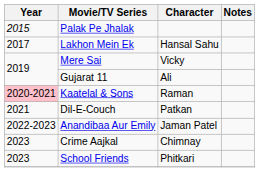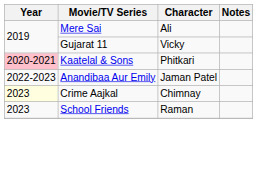 <table class="wikitable">
 <tr>
 <th scope="col">Year</th>
 <th scope="col">Movie/TV Series</th>
 <th scope="col">Character</th>
 <th scope="col">Notes</th>
 </tr>
 <tr>
-<td><em>2015</em></td>
-<td><a href='#'>Palak Pe Jhalak</a></td>
-<td></td>
-<td></td>
-</tr>
-<tr>
-<td>2017</td>
-<td><a href='#'>Lakhon Mein Ek</a></td>
-<td>Hansal Sahu</td>
-<td></td>
-</tr>
-<tr>
 <td rowspan="2">2019</td>
 <td><a href='#'>Mere Sai</a></td>
-<td>Vicky</td>
+<td>Ali</td>
 <td></td>
 </tr>
 <tr>
 <td>Gujarat 11</td>
-<td>Ali</td>
+<td>Vicky</td>
 <td></td>
 </tr>
 <tr>
 <td style="background: pink;">2020-2021</td>
 <td><a href='#'>Kaatelal & Sons</a></td>
-<td>Raman</td>
-<td></td>
-</tr>
-<tr>
-<td>2021</td>
-<td>Dil-E-Couch</td>
-<td>Patkan</td>
+<td>Phitkari</td>
 <td></td>
 </tr>
 <tr>
 <td>2022-2023</td>
 <td><a href='#'>Anandibaa Aur Emily</a></td>
 <td>Jaman Patel</td>
 <td></td>
 </tr>
 <tr>
-<td>2023</td>
+<td style="background: lightyellow;">2023</td>
 <td>Crime Aajkal</td>
 <td>Chimnay</td>
 <td></td>
 </tr>
 <tr>
 <td>2023</td>
 <td><a href='#'>School Friends</a></td>
-<td>Phitkari</td>
+<td>Raman</td>
 <td></td>
 </tr>
 <tr>
 </tr>
 </table>
